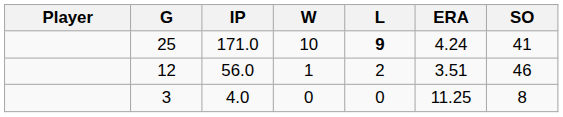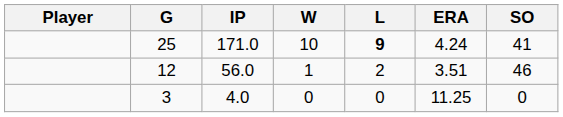 <table class="wikitable sortable">
 <tr>
 <th bgcolor="#DDDDFF" width="16%">Player</th>
 <th bgcolor="#DDDDFF" width="9%">G</th>
 <th bgcolor="#DDDDFF" width="9%">IP</th>
 <th bgcolor="#DDDDFF" width="9%">W</th>
 <th bgcolor="#DDDDFF" width="9%">L</th>
 <th bgcolor="#DDDDFF" width="9%">ERA</th>
 <th bgcolor="#DDDDFF" width="9%">SO</th>
 </tr>
 <tr align="center">
 <td></td>
 <td>25</td>
 <td>171.0</td>
 <td>10</td>
 <td><strong>9</strong></td>
 <td>4.24</td>
 <td>41</td>
 </tr>
 <tr align="center">
 <td></td>
 <td>12</td>
 <td>56.0</td>
 <td>1</td>
 <td>2</td>
 <td>3.51</td>
 <td>46</td>
 </tr>
 <tr align="center">
 <td></td>
 <td>3</td>
 <td>4.0</td>
 <td>0</td>
 <td>0</td>
 <td>11.25</td>
-<td>8</td>
+<td>0</td>
 </tr>
 </table>
